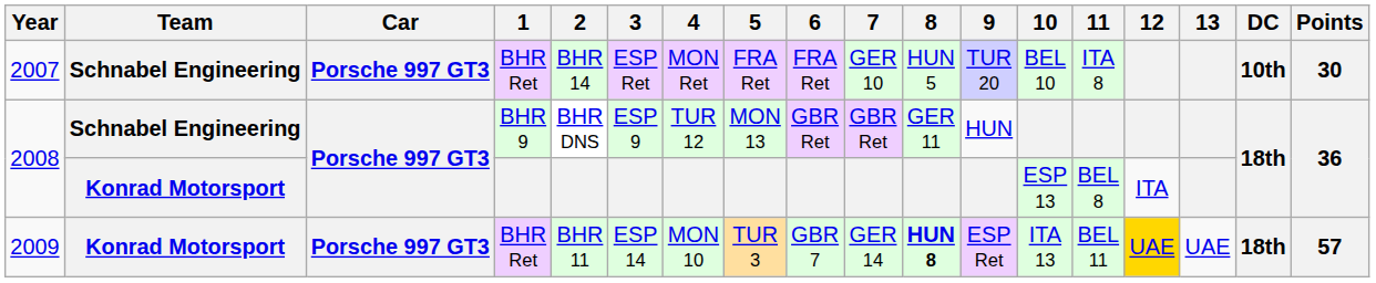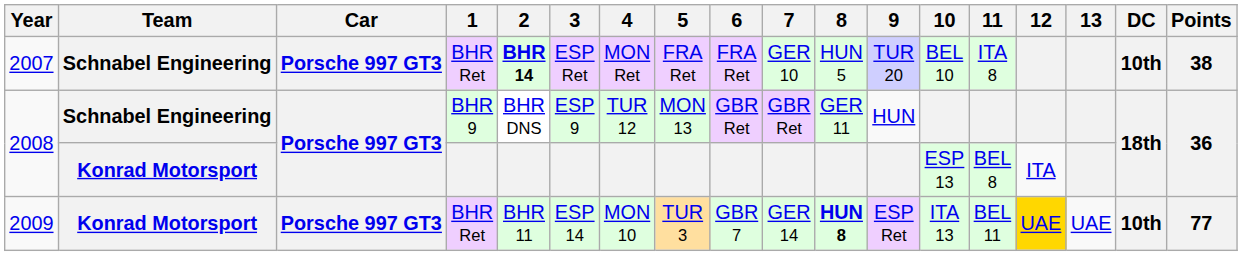 <table class="wikitable" style="text-align:center; font-size:90%">
 <tr>
 <th>Year</th>
 <th>Team</th>
 <th>Car</th>
 <th>1</th>
 <th>2</th>
 <th>3</th>
 <th>4</th>
 <th>5</th>
 <th>6</th>
 <th>7</th>
 <th>8</th>
 <th>9</th>
 <th>10</th>
 <th>11</th>
 <th>12</th>
 <th>13</th>
 <th>DC</th>
 <th>Points</th>
 </tr>
 <tr>
 <td><a href='#'>2007</a></td>
 <th>Schnabel Engineering</th>
 <th><a href='#'>Porsche 997 GT3</a></th>
 <td style="background:#EFCFFF;"><a href='#'>BHR</a><br><small>Ret</small></td>
-<td style="background:#DFFFDF;"><a href='#'>BHR</a><br><small>14</small></td>
+<td style="background:#DFFFDF;"><strong><a href='#'>BHR</a><br><small>14</small></strong></td>
 <td style="background:#EFCFFF;"><a href='#'>ESP</a><br><small>Ret</small></td>
 <td style="background:#EFCFFF;"><a href='#'>MON</a><br><small>Ret</small></td>
 <td style="background:#EFCFFF;"><a href='#'>FRA</a><br><small>Ret</small></td>
 <td style="background:#EFCFFF;"><a href='#'>FRA</a><br><small>Ret</small></td>
 <td style="background:#DFFFDF;"><a href='#'>GER</a><br><small>10</small></td>
 <td style="background:#DFFFDF;"><a href='#'>HUN</a><br><small>5</small></td>
 <td style="background:#CFCFFF;"><a href='#'>TUR</a><br><small>20</small></td>
 <td style="background:#DFFFDF;"><a href='#'>BEL</a><br><small>10</small></td>
 <td style="background:#DFFFDF;"><a href='#'>ITA</a><br><small>8</small></td>
 <th></th>
 <th></th>
 <th>10th</th>
-<th>30</th>
+<th>38</th>
 </tr>
 <tr>
 <td rowspan=2><a href='#'>2008</a></td>
 <th>Schnabel Engineering</th>
 <th rowspan=2><a href='#'>Porsche 997 GT3</a></th>
 <td style="background:#DFFFDF;"><a href='#'>BHR</a><br><small>9</small></td>
 <td style="background:#FFFFFF;"><a href='#'>BHR</a><br><small>DNS</small></td>
 <td style="background:#DFFFDF;"><a href='#'>ESP</a><br><small>9</small></td>
 <td style="background:#DFFFDF;"><a href='#'>TUR</a><br><small>12</small></td>
 <td style="background:#DFFFDF;"><a href='#'>MON</a><br><small>13</small></td>
 <td style="background:#EFCFFF;"><a href='#'>GBR</a><br><small>Ret</small></td>
 <td style="background:#EFCFFF;"><a href='#'>GBR</a><br><small>Ret</small></td>
 <td style="background:#DFFFDF;"><a href='#'>GER</a><br><small>11</small></td>
 <td><a href='#'>HUN</a></td>
 <th></th>
 <th></th>
 <th></th>
 <th></th>
 <th rowspan=2>18th</th>
 <th rowspan=2>36</th>
 </tr>
 <tr>
 <th><a href='#'>Konrad Motorsport</a></th>
 <th></th>
 <th></th>
 <th></th>
 <th></th>
 <th></th>
 <th></th>
 <th></th>
 <th></th>
 <th></th>
 <td style="background:#DFFFDF;"><a href='#'>ESP</a><br><small>13</small></td>
 <td style="background:#DFFFDF;"><a href='#'>BEL</a><br><small>8</small></td>
 <td><a href='#'>ITA</a></td>
 <th></th>
 </tr>
 <tr>
 <td><a href='#'>2009</a></td>
 <th><a href='#'>Konrad Motorsport</a></th>
 <th><a href='#'>Porsche 997 GT3</a></th>
 <td style="background:#EFCFFF;"><a href='#'>BHR</a><br><small>Ret</small></td>
 <td style="background:#DFFFDF;"><a href='#'>BHR</a><br><small>11</small></td>
 <td style="background:#DFFFDF;"><a href='#'>ESP</a><br><small>14</small></td>
 <td style="background:#DFFFDF;"><a href='#'>MON</a><br><small>10</small></td>
 <td style="background:#FFDF9F;"><a href='#'>TUR</a><br><small>3</small></td>
 <td style="background:#DFFFDF;"><a href='#'>GBR</a><br><small>7</small></td>
 <td style="background:#DFFFDF;"><a href='#'>GER</a><br><small>14</small></td>
 <td style="background:#DFFFDF;"><strong><a href='#'>HUN</a><br><small>8</small></strong></td>
 <td style="background:#EFCFFF;"><a href='#'>ESP</a><br><small>Ret</small></td>
 <td style="background:#DFFFDF;"><a href='#'>ITA</a><br><small>13</small></td>
 <td style="background:#DFFFDF;"><a href='#'>BEL</a><br><small>11</small></td>
 <td style="background: gold;"><a href='#'>UAE</a></td>
 <td><a href='#'>UAE</a></td>
-<th>18th</th>
-<th>57</th>
+<th>10th</th>
+<th>77</th>
 </tr>
 </table>
